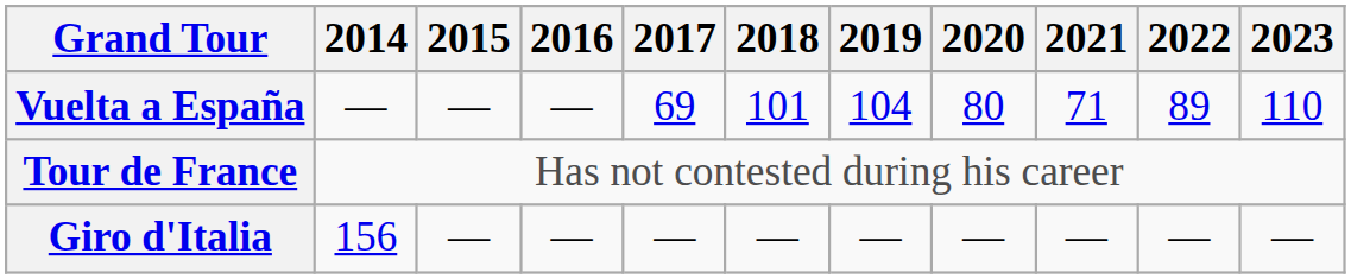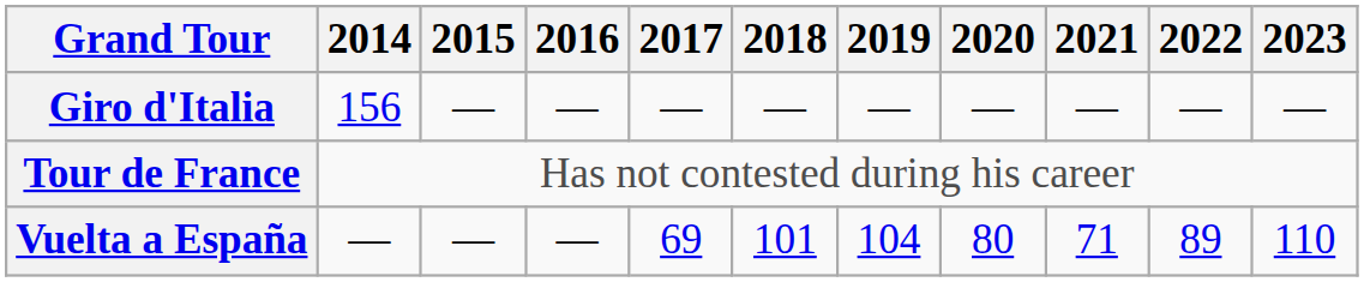 <table class="wikitable plainrowheaders">
 <tr>
 <th scope="col"><a href='#'>Grand Tour</a></th>
 <th scope="col">2014</th>
 <th scope="col">2015</th>
 <th scope="col">2016</th>
 <th scope="col">2017</th>
 <th scope="col">2018</th>
 <th scope="col">2019</th>
 <th scope="col">2020</th>
 <th scope="col">2021</th>
 <th scope="col">2022</th>
 <th scope="col">2023</th>
 </tr>
 <tr style="text-align:center;">
+<th scope="row"> <a href='#'>Giro d'Italia</a></th>
+<td><a href='#'>156</a></td>
+<td>—</td>
+<td>—</td>
+<td>—</td>
+<td>—</td>
+<td>—</td>
+<td>—</td>
+<td>—</td>
+<td>—</td>
+<td>—</td>
+</tr>
+<tr style="text-align:center;">
+<th scope="row"> <a href='#'>Tour de France</a></th>
+<td style="color:#4d4d4d;" colspan=10>Has not contested during his career</td>
+</tr>
+<tr style="text-align:center;">
 <th scope="row"> <a href='#'>Vuelta a España</a></th>
 <td>—</td>
 <td>—</td>
 <td>—</td>
 <td><a href='#'>69</a></td>
 <td><a href='#'>101</a></td>
 <td><a href='#'>104</a></td>
 <td><a href='#'>80</a></td>
 <td><a href='#'>71</a></td>
 <td><a href='#'>89</a></td>
 <td><a href='#'>110</a></td>
 </tr>
-<tr style="text-align:center;">
-<th scope="row"> <a href='#'>Tour de France</a></th>
-<td style="color:#4d4d4d;" colspan=10>Has not contested during his career</td>
-</tr>
-<tr style="text-align:center;">
-<th scope="row"> <a href='#'>Giro d'Italia</a></th>
-<td><a href='#'>156</a></td>
-<td>—</td>
-<td>—</td>
-<td>—</td>
-<td>—</td>
-<td>—</td>
-<td>—</td>
-<td>—</td>
-<td>—</td>
-<td>—</td>
-</tr>
 </table>
